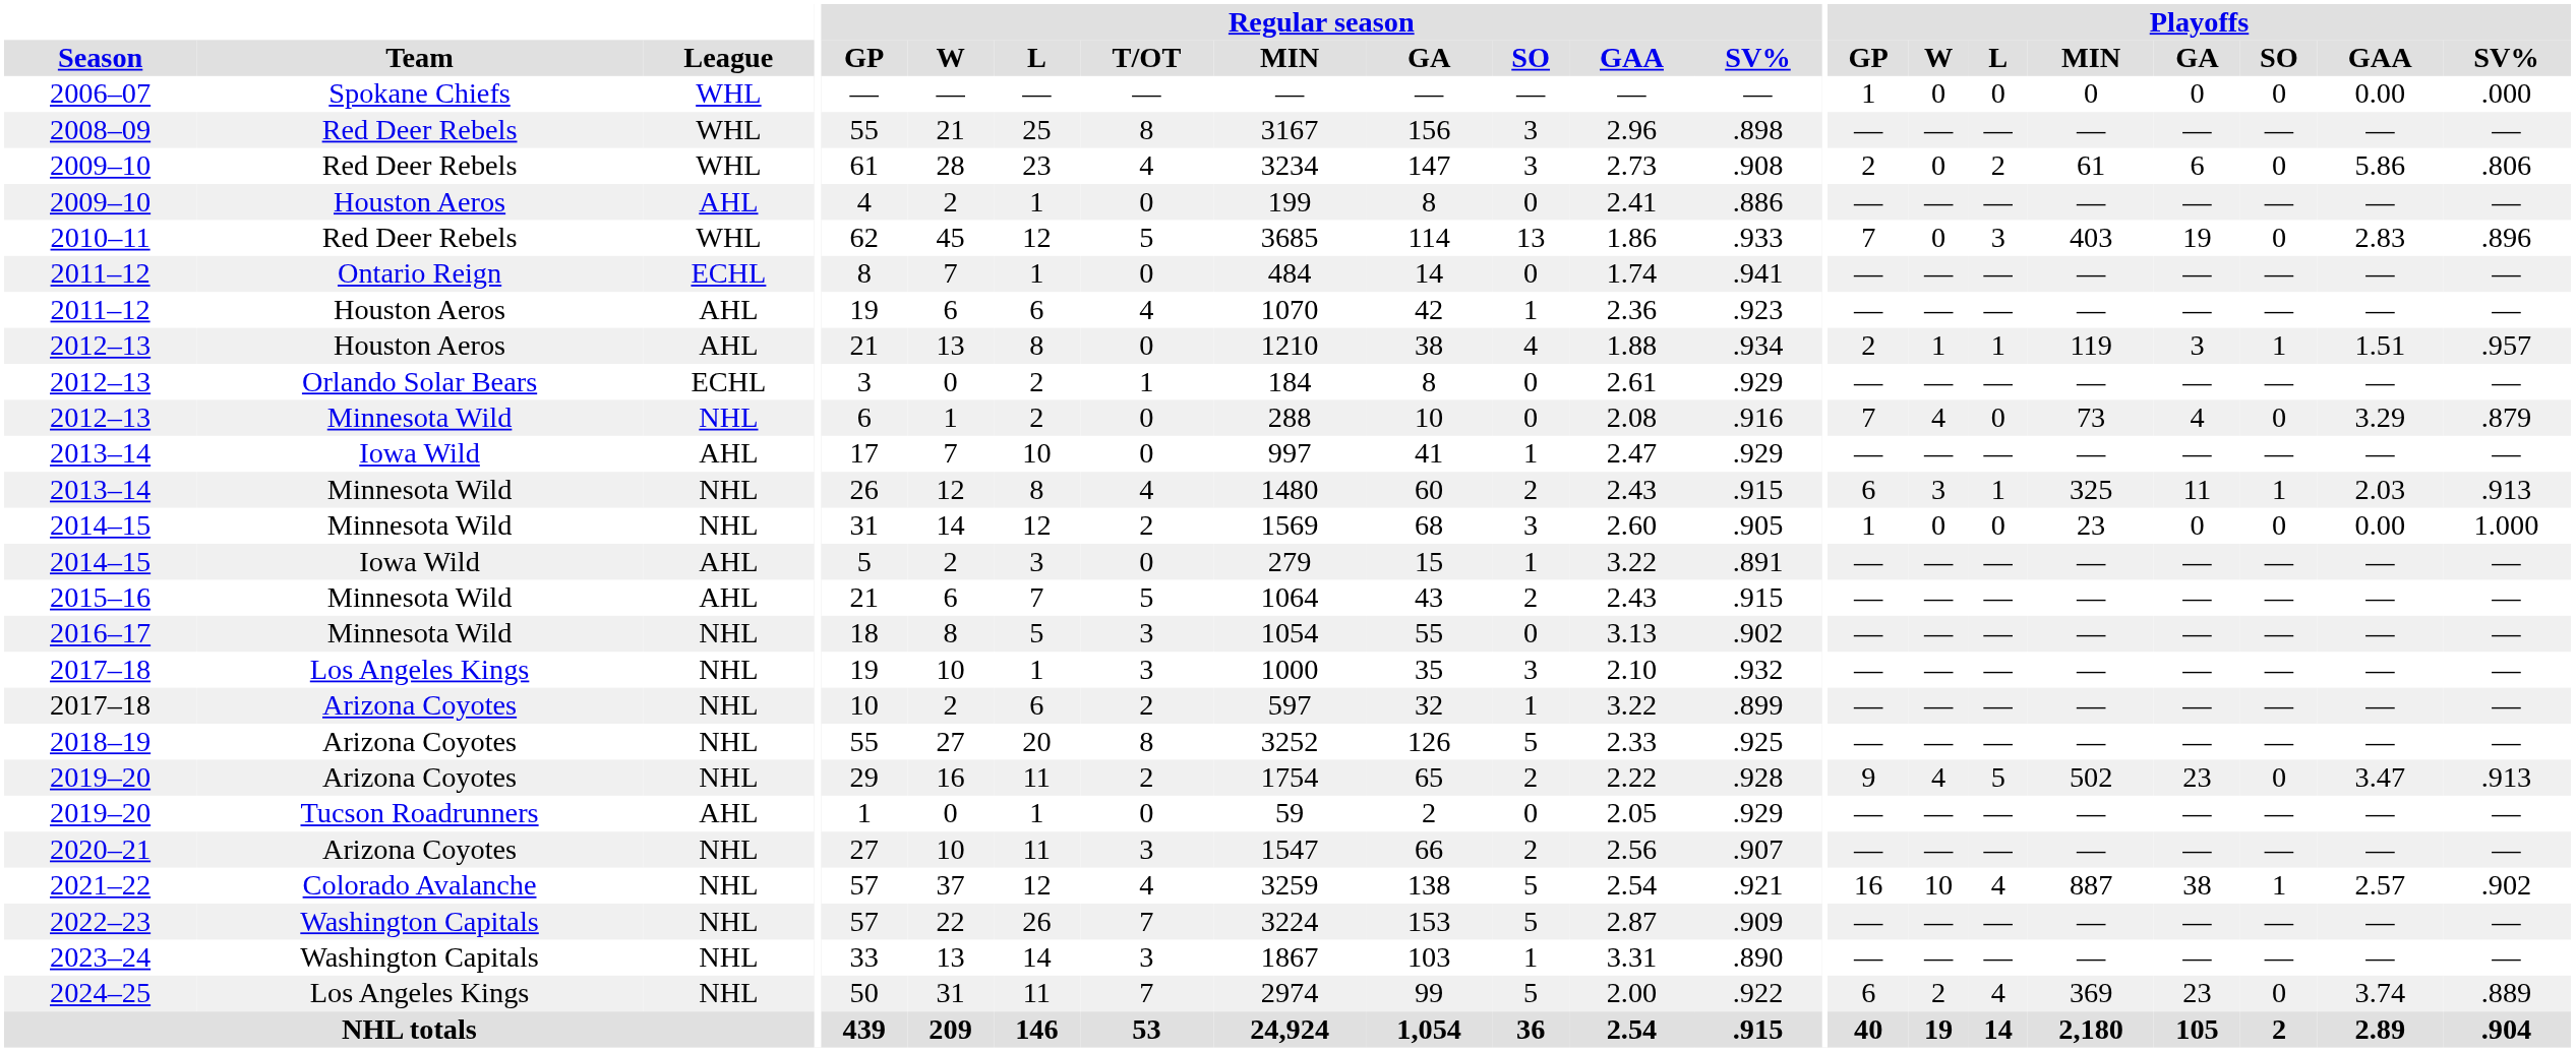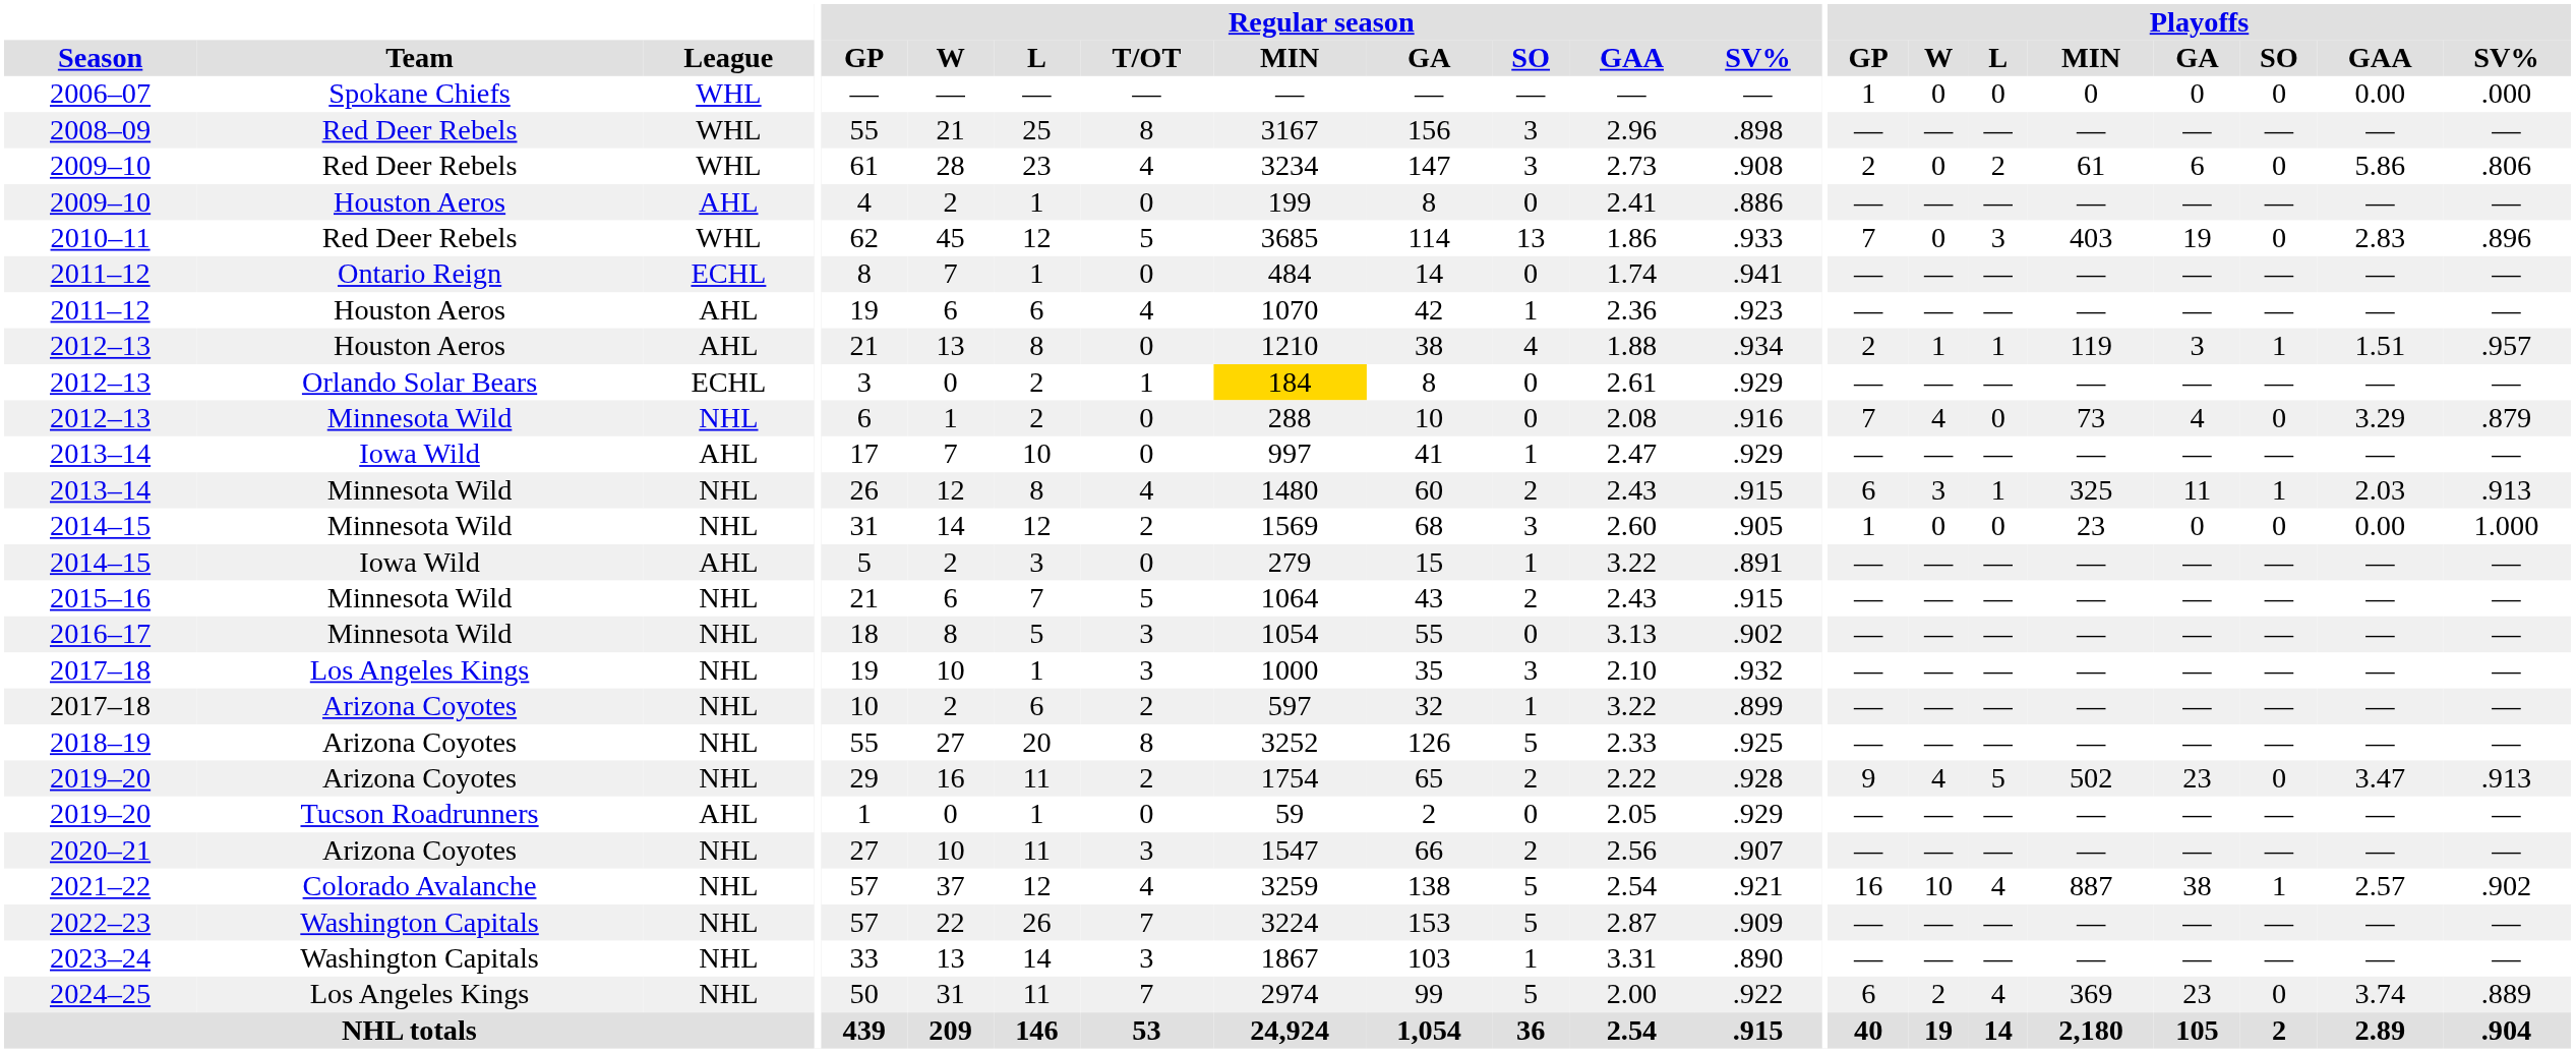 <table border="0" cellpadding="1" cellspacing="0" style="width:90%; text-align:center;">
 <tr bgcolor="#e0e0e0">
 <th colspan="3" bgcolor="#ffffff"></th>
 <th rowspan="100" bgcolor="#ffffff"></th>
 <th colspan="9" bgcolor="#e0e0e0"><a href='#'>Regular season</a></th>
 <th rowspan="100" bgcolor="#ffffff"></th>
 <th colspan="8" bgcolor="#e0e0e0"><a href='#'>Playoffs</a></th>
 </tr>
 <tr bgcolor="#e0e0e0">
 <th><a href='#'>Season</a></th>
 <th>Team</th>
 <th>League</th>
 <th>GP</th>
 <th>W</th>
 <th>L</th>
 <th>T/OT</th>
 <th>MIN</th>
 <th>GA</th>
 <th><a href='#'>SO</a></th>
 <th><a href='#'>GAA</a></th>
 <th><a href='#'>SV%</a></th>
 <th>GP</th>
 <th>W</th>
 <th>L</th>
 <th>MIN</th>
 <th>GA</th>
 <th>SO</th>
 <th>GAA</th>
 <th>SV%</th>
 </tr>
 <tr>
 <td><a href='#'>2006–07</a></td>
 <td><a href='#'>Spokane Chiefs</a></td>
 <td><a href='#'>WHL</a></td>
 <td>—</td>
 <td>—</td>
 <td>—</td>
 <td>—</td>
 <td>—</td>
 <td>—</td>
 <td>—</td>
 <td>—</td>
 <td>—</td>
 <td>1</td>
 <td>0</td>
 <td>0</td>
 <td>0</td>
 <td>0</td>
 <td>0</td>
 <td>0.00</td>
 <td>.000</td>
 </tr>
 <tr bgcolor="#f0f0f0">
 <td><a href='#'>2008–09</a></td>
 <td><a href='#'>Red Deer Rebels</a></td>
 <td>WHL</td>
 <td>55</td>
 <td>21</td>
 <td>25</td>
 <td>8</td>
 <td>3167</td>
 <td>156</td>
 <td>3</td>
 <td>2.96</td>
 <td>.898</td>
 <td>—</td>
 <td>—</td>
 <td>—</td>
 <td>—</td>
 <td>—</td>
 <td>—</td>
 <td>—</td>
 <td>—</td>
 </tr>
 <tr>
 <td><a href='#'>2009–10</a></td>
 <td>Red Deer Rebels</td>
 <td>WHL</td>
 <td>61</td>
 <td>28</td>
 <td>23</td>
 <td>4</td>
 <td>3234</td>
 <td>147</td>
 <td>3</td>
 <td>2.73</td>
 <td>.908</td>
 <td>2</td>
 <td>0</td>
 <td>2</td>
 <td>61</td>
 <td>6</td>
 <td>0</td>
 <td>5.86</td>
 <td>.806</td>
 </tr>
 <tr bgcolor="#f0f0f0">
 <td><a href='#'>2009–10</a></td>
 <td><a href='#'>Houston Aeros</a></td>
 <td><a href='#'>AHL</a></td>
 <td>4</td>
 <td>2</td>
 <td>1</td>
 <td>0</td>
 <td>199</td>
 <td>8</td>
 <td>0</td>
 <td>2.41</td>
 <td>.886</td>
 <td>—</td>
 <td>—</td>
 <td>—</td>
 <td>—</td>
 <td>—</td>
 <td>—</td>
 <td>—</td>
 <td>—</td>
 </tr>
 <tr>
 <td><a href='#'>2010–11</a></td>
 <td>Red Deer Rebels</td>
 <td>WHL</td>
 <td>62</td>
 <td>45</td>
 <td>12</td>
 <td>5</td>
 <td>3685</td>
 <td>114</td>
 <td>13</td>
 <td>1.86</td>
 <td>.933</td>
 <td>7</td>
 <td>0</td>
 <td>3</td>
 <td>403</td>
 <td>19</td>
 <td>0</td>
 <td>2.83</td>
 <td>.896</td>
 </tr>
 <tr bgcolor="#f0f0f0">
 <td><a href='#'>2011–12</a></td>
 <td><a href='#'>Ontario Reign</a></td>
 <td><a href='#'>ECHL</a></td>
 <td>8</td>
 <td>7</td>
 <td>1</td>
 <td>0</td>
 <td>484</td>
 <td>14</td>
 <td>0</td>
 <td>1.74</td>
 <td>.941</td>
 <td>—</td>
 <td>—</td>
 <td>—</td>
 <td>—</td>
 <td>—</td>
 <td>—</td>
 <td>—</td>
 <td>—</td>
 </tr>
 <tr>
 <td><a href='#'>2011–12</a></td>
 <td>Houston Aeros</td>
 <td>AHL</td>
 <td>19</td>
 <td>6</td>
 <td>6</td>
 <td>4</td>
 <td>1070</td>
 <td>42</td>
 <td>1</td>
 <td>2.36</td>
 <td>.923</td>
 <td>—</td>
 <td>—</td>
 <td>—</td>
 <td>—</td>
 <td>—</td>
 <td>—</td>
 <td>—</td>
 <td>—</td>
 </tr>
 <tr bgcolor="#f0f0f0">
 <td><a href='#'>2012–13</a></td>
 <td>Houston Aeros</td>
 <td>AHL</td>
 <td>21</td>
 <td>13</td>
 <td>8</td>
 <td>0</td>
 <td>1210</td>
 <td>38</td>
 <td>4</td>
 <td>1.88</td>
 <td>.934</td>
 <td>2</td>
 <td>1</td>
 <td>1</td>
 <td>119</td>
 <td>3</td>
 <td>1</td>
 <td>1.51</td>
 <td>.957</td>
 </tr>
 <tr>
 <td><a href='#'>2012–13</a></td>
 <td><a href='#'>Orlando Solar Bears</a></td>
 <td>ECHL</td>
 <td>3</td>
 <td>0</td>
 <td>2</td>
 <td>1</td>
-<td>184</td>
+<td style="background: gold;">184</td>
 <td>8</td>
 <td>0</td>
 <td>2.61</td>
 <td>.929</td>
 <td>—</td>
 <td>—</td>
 <td>—</td>
 <td>—</td>
 <td>—</td>
 <td>—</td>
 <td>—</td>
 <td>—</td>
 </tr>
 <tr bgcolor="#f0f0f0">
 <td><a href='#'>2012–13</a></td>
 <td><a href='#'>Minnesota Wild</a></td>
 <td><a href='#'>NHL</a></td>
 <td>6</td>
 <td>1</td>
 <td>2</td>
 <td>0</td>
 <td>288</td>
 <td>10</td>
 <td>0</td>
 <td>2.08</td>
 <td>.916</td>
 <td>7</td>
 <td>4</td>
 <td>0</td>
 <td>73</td>
 <td>4</td>
 <td>0</td>
 <td>3.29</td>
 <td>.879</td>
 </tr>
 <tr>
 <td><a href='#'>2013–14</a></td>
 <td><a href='#'>Iowa Wild</a></td>
 <td>AHL</td>
 <td>17</td>
 <td>7</td>
 <td>10</td>
 <td>0</td>
 <td>997</td>
 <td>41</td>
 <td>1</td>
 <td>2.47</td>
 <td>.929</td>
 <td>—</td>
 <td>—</td>
 <td>—</td>
 <td>—</td>
 <td>—</td>
 <td>—</td>
 <td>—</td>
 <td>—</td>
 </tr>
 <tr bgcolor="#f0f0f0">
 <td><a href='#'>2013–14</a></td>
 <td>Minnesota Wild</td>
 <td>NHL</td>
 <td>26</td>
 <td>12</td>
 <td>8</td>
 <td>4</td>
 <td>1480</td>
 <td>60</td>
 <td>2</td>
 <td>2.43</td>
 <td>.915</td>
 <td>6</td>
 <td>3</td>
 <td>1</td>
 <td>325</td>
 <td>11</td>
 <td>1</td>
 <td>2.03</td>
 <td>.913</td>
 </tr>
 <tr>
 <td><a href='#'>2014–15</a></td>
 <td>Minnesota Wild</td>
 <td>NHL</td>
 <td>31</td>
 <td>14</td>
 <td>12</td>
 <td>2</td>
 <td>1569</td>
 <td>68</td>
 <td>3</td>
 <td>2.60</td>
 <td>.905</td>
 <td>1</td>
 <td>0</td>
 <td>0</td>
 <td>23</td>
 <td>0</td>
 <td>0</td>
 <td>0.00</td>
 <td>1.000</td>
 </tr>
 <tr bgcolor="#f0f0f0">
 <td><a href='#'>2014–15</a></td>
 <td>Iowa Wild</td>
 <td>AHL</td>
 <td>5</td>
 <td>2</td>
 <td>3</td>
 <td>0</td>
 <td>279</td>
 <td>15</td>
 <td>1</td>
 <td>3.22</td>
 <td>.891</td>
 <td>—</td>
 <td>—</td>
 <td>—</td>
 <td>—</td>
 <td>—</td>
 <td>—</td>
 <td>—</td>
 <td>—</td>
 </tr>
 <tr>
 <td><a href='#'>2015–16</a></td>
 <td>Minnesota Wild</td>
-<td>AHL</td>
+<td>NHL</td>
 <td>21</td>
 <td>6</td>
 <td>7</td>
 <td>5</td>
 <td>1064</td>
 <td>43</td>
 <td>2</td>
 <td>2.43</td>
 <td>.915</td>
 <td>—</td>
 <td>—</td>
 <td>—</td>
 <td>—</td>
 <td>—</td>
 <td>—</td>
 <td>—</td>
 <td>—</td>
 </tr>
 <tr bgcolor="#f0f0f0">
 <td><a href='#'>2016–17</a></td>
 <td>Minnesota Wild</td>
 <td>NHL</td>
 <td>18</td>
 <td>8</td>
 <td>5</td>
 <td>3</td>
 <td>1054</td>
 <td>55</td>
 <td>0</td>
 <td>3.13</td>
 <td>.902</td>
 <td>—</td>
 <td>—</td>
 <td>—</td>
 <td>—</td>
 <td>—</td>
 <td>—</td>
 <td>—</td>
 <td>—</td>
 </tr>
 <tr>
 <td><a href='#'>2017–18</a></td>
 <td><a href='#'>Los Angeles Kings</a></td>
 <td>NHL</td>
 <td>19</td>
 <td>10</td>
 <td>1</td>
 <td>3</td>
 <td>1000</td>
 <td>35</td>
 <td>3</td>
 <td>2.10</td>
 <td>.932</td>
 <td>—</td>
 <td>—</td>
 <td>—</td>
 <td>—</td>
 <td>—</td>
 <td>—</td>
 <td>—</td>
 <td>—</td>
 </tr>
 <tr bgcolor="#f0f0f0">
 <td>2017–18</td>
 <td><a href='#'>Arizona Coyotes</a></td>
 <td>NHL</td>
 <td>10</td>
 <td>2</td>
 <td>6</td>
 <td>2</td>
 <td>597</td>
 <td>32</td>
 <td>1</td>
 <td>3.22</td>
 <td>.899</td>
 <td>—</td>
 <td>—</td>
 <td>—</td>
 <td>—</td>
 <td>—</td>
 <td>—</td>
 <td>—</td>
 <td>—</td>
 </tr>
 <tr>
 <td><a href='#'>2018–19</a></td>
 <td>Arizona Coyotes</td>
 <td>NHL</td>
 <td>55</td>
 <td>27</td>
 <td>20</td>
 <td>8</td>
 <td>3252</td>
 <td>126</td>
 <td>5</td>
 <td>2.33</td>
 <td>.925</td>
 <td>—</td>
 <td>—</td>
 <td>—</td>
 <td>—</td>
 <td>—</td>
 <td>—</td>
 <td>—</td>
 <td>—</td>
 </tr>
 <tr bgcolor="#f0f0f0">
 <td><a href='#'>2019–20</a></td>
 <td>Arizona Coyotes</td>
 <td>NHL</td>
 <td>29</td>
 <td>16</td>
 <td>11</td>
 <td>2</td>
 <td>1754</td>
 <td>65</td>
 <td>2</td>
 <td>2.22</td>
 <td>.928</td>
 <td>9</td>
 <td>4</td>
 <td>5</td>
 <td>502</td>
 <td>23</td>
 <td>0</td>
 <td>3.47</td>
 <td>.913</td>
 </tr>
 <tr>
 <td><a href='#'>2019–20</a></td>
 <td><a href='#'>Tucson Roadrunners</a></td>
 <td>AHL</td>
 <td>1</td>
 <td>0</td>
 <td>1</td>
 <td>0</td>
 <td>59</td>
 <td>2</td>
 <td>0</td>
 <td>2.05</td>
 <td>.929</td>
 <td>—</td>
 <td>—</td>
 <td>—</td>
 <td>—</td>
 <td>—</td>
 <td>—</td>
 <td>—</td>
 <td>—</td>
 </tr>
 <tr bgcolor="#f0f0f0">
 <td><a href='#'>2020–21</a></td>
 <td>Arizona Coyotes</td>
 <td>NHL</td>
 <td>27</td>
 <td>10</td>
 <td>11</td>
 <td>3</td>
 <td>1547</td>
 <td>66</td>
 <td>2</td>
 <td>2.56</td>
 <td>.907</td>
 <td>—</td>
 <td>—</td>
 <td>—</td>
 <td>—</td>
 <td>—</td>
 <td>—</td>
 <td>—</td>
 <td>—</td>
 </tr>
 <tr>
 <td><a href='#'>2021–22</a></td>
 <td><a href='#'>Colorado Avalanche</a></td>
 <td>NHL</td>
 <td>57</td>
 <td>37</td>
 <td>12</td>
 <td>4</td>
 <td>3259</td>
 <td>138</td>
 <td>5</td>
 <td>2.54</td>
 <td>.921</td>
 <td>16</td>
 <td>10</td>
 <td>4</td>
 <td>887</td>
 <td>38</td>
 <td>1</td>
 <td>2.57</td>
 <td>.902</td>
 </tr>
 <tr bgcolor="#f0f0f0">
 <td><a href='#'>2022–23</a></td>
 <td><a href='#'>Washington Capitals</a></td>
 <td>NHL</td>
 <td>57</td>
 <td>22</td>
 <td>26</td>
 <td>7</td>
 <td>3224</td>
 <td>153</td>
 <td>5</td>
 <td>2.87</td>
 <td>.909</td>
 <td>—</td>
 <td>—</td>
 <td>—</td>
 <td>—</td>
 <td>—</td>
 <td>—</td>
 <td>—</td>
 <td>—</td>
 </tr>
 <tr>
 <td><a href='#'>2023–24</a></td>
 <td>Washington Capitals</td>
 <td>NHL</td>
 <td>33</td>
 <td>13</td>
 <td>14</td>
 <td>3</td>
 <td>1867</td>
 <td>103</td>
 <td>1</td>
 <td>3.31</td>
 <td>.890</td>
 <td>—</td>
 <td>—</td>
 <td>—</td>
 <td>—</td>
 <td>—</td>
 <td>—</td>
 <td>—</td>
 <td>—</td>
 </tr>
 <tr bgcolor="#f0f0f0">
 <td><a href='#'>2024–25</a></td>
 <td>Los Angeles Kings</td>
 <td>NHL</td>
 <td>50</td>
 <td>31</td>
 <td>11</td>
 <td>7</td>
 <td>2974</td>
 <td>99</td>
 <td>5</td>
 <td>2.00</td>
 <td>.922</td>
 <td>6</td>
 <td>2</td>
 <td>4</td>
 <td>369</td>
 <td>23</td>
 <td>0</td>
 <td>3.74</td>
 <td>.889</td>
 </tr>
 <tr bgcolor="#e0e0e0">
 <th colspan="3">NHL totals</th>
 <th>439</th>
 <th>209</th>
 <th>146</th>
 <th>53</th>
 <th>24,924</th>
 <th>1,054</th>
 <th>36</th>
 <th>2.54</th>
 <th>.915</th>
 <th>40</th>
 <th>19</th>
 <th>14</th>
 <th>2,180</th>
 <th>105</th>
 <th>2</th>
 <th>2.89</th>
 <th>.904</th>
 </tr>
 </table>
